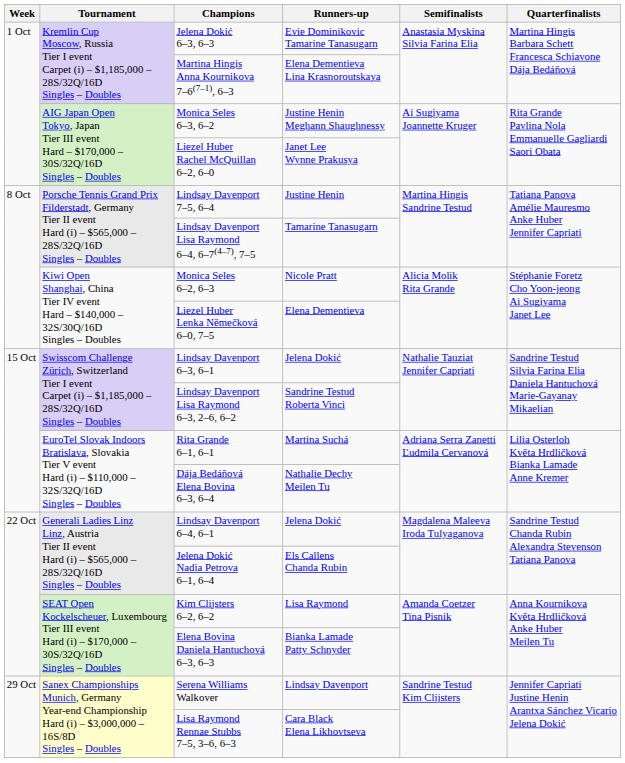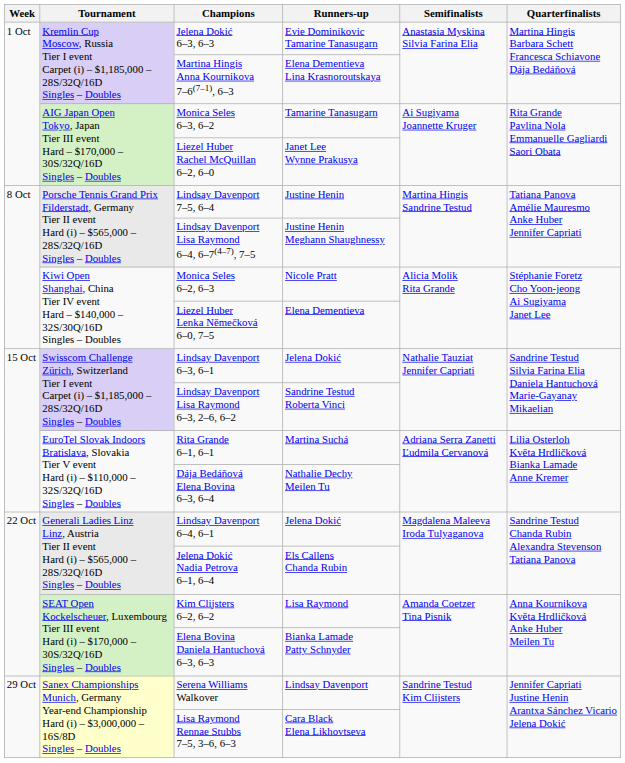 <table class=wikitable style=font-size:95%>
 <tr>
 <th style="width:48px;">Week</th>
 <th style="width:248px;">Tournament</th>
 <th style="width:200px;">Champions</th>
 <th style="width:200px;">Runners-up</th>
 <th style="width:190px;">Semifinalists</th>
 <th style="width:190px;">Quarterfinalists</th>
 </tr>
 <tr valign="top">
 <td rowspan=4>1 Oct</td>
 <td rowspan=2 bgcolor=#d8cef6><a href='#'>Kremlin Cup</a><br> <a href='#'>Moscow</a>, Russia <br>Tier I event<br>Carpet (i) – $1,185,000 – 28S/32Q/16D<br><a href='#'>Singles</a> – <a href='#'>Doubles</a></td>
 <td> <a href='#'>Jelena Dokić</a>  <br> 6–3, 6–3</td>
 <td> <a href='#'>Evie Dominikovic</a> <br>  <a href='#'>Tamarine Tanasugarn</a></td>
 <td rowspan=2> <a href='#'>Anastasia Myskina</a><br> <a href='#'>Silvia Farina Elia</a></td>
 <td rowspan=2> <a href='#'>Martina Hingis</a>  <br>  <a href='#'>Barbara Schett</a> <br> <a href='#'>Francesca Schiavone</a><br>   <a href='#'>Dája Bedáňová</a></td>
 </tr>
 <tr valign="top">
 <td> <a href='#'>Martina Hingis</a> <br>  <a href='#'>Anna Kournikova</a> <br>7–6<sup>(7–1)</sup>, 6–3</td>
 <td> <a href='#'>Elena Dementieva</a> <br>  <a href='#'>Lina Krasnoroutskaya</a></td>
 </tr>
 <tr valign="top">
 <td rowspan=2 bgcolor=#D4F1C5><a href='#'>AIG Japan Open</a><br> <a href='#'>Tokyo</a>, Japan <br>Tier III event<br>Hard – $170,000 – 30S/32Q/16D<br><a href='#'>Singles</a> – <a href='#'>Doubles</a></td>
 <td> <a href='#'>Monica Seles</a>  <br> 6–3, 6–2</td>
-<td> <a href='#'>Justine Henin</a> <br>  <a href='#'>Meghann Shaughnessy</a></td>
+<td> <a href='#'>Tamarine Tanasugarn</a></td>
 <td rowspan=2> <a href='#'>Ai Sugiyama</a><br> <a href='#'>Joannette Kruger</a></td>
 <td rowspan=2> <a href='#'>Rita Grande</a>  <br>  <a href='#'>Pavlina Nola</a> <br> <a href='#'>Emmanuelle Gagliardi</a><br>   <a href='#'>Saori Obata</a></td>
 </tr>
 <tr valign="top">
 <td> <a href='#'>Liezel Huber</a> <br>  <a href='#'>Rachel McQuillan</a> <br>6–2, 6–0</td>
 <td> <a href='#'>Janet Lee</a> <br>  <a href='#'>Wynne Prakusya</a></td>
 </tr>
 <tr valign="top">
 <td rowspan=4>8 Oct</td>
 <td rowspan=2 style="background:#e9e9e9;"><a href='#'>Porsche Tennis Grand Prix</a><br> <a href='#'>Filderstadt</a>, Germany <br>Tier II event<br>Hard (i) – $565,000 – 28S/32Q/16D<br><a href='#'>Singles</a> – <a href='#'>Doubles</a></td>
 <td> <a href='#'>Lindsay Davenport</a>  <br> 7–5, 6–4</td>
 <td> <a href='#'>Justine Henin</a></td>
 <td rowspan=2> <a href='#'>Martina Hingis</a><br> <a href='#'>Sandrine Testud</a></td>
 <td rowspan=2> <a href='#'>Tatiana Panova</a>  <br>  <a href='#'>Amélie Mauresmo</a> <br> <a href='#'>Anke Huber</a><br>   <a href='#'>Jennifer Capriati</a></td>
 </tr>
 <tr valign="top">
 <td> <a href='#'>Lindsay Davenport</a> <br>  <a href='#'>Lisa Raymond</a> <br>6–4, 6–7<sup>(4–7)</sup>, 7–5</td>
-<td> <a href='#'>Tamarine Tanasugarn</a></td>
+<td> <a href='#'>Justine Henin</a> <br>  <a href='#'>Meghann Shaughnessy</a></td>
 </tr>
 <tr valign="top">
 <td rowspan=2><a href='#'>Kiwi Open</a><br> <a href='#'>Shanghai</a>, China <br>Tier IV event<br>Hard – $140,000 – 32S/30Q/16D<br>Singles – Doubles</td>
 <td> <a href='#'>Monica Seles</a> <br> 6–2, 6–3</td>
 <td> <a href='#'>Nicole Pratt</a></td>
 <td rowspan=2> <a href='#'>Alicia Molik</a><br> <a href='#'>Rita Grande</a></td>
 <td rowspan=2> <a href='#'>Stéphanie Foretz</a>  <br>  <a href='#'>Cho Yoon-jeong</a> <br> <a href='#'>Ai Sugiyama</a><br>   <a href='#'>Janet Lee</a></td>
 </tr>
 <tr valign="top">
 <td> <a href='#'>Liezel Huber</a> <br>  <a href='#'>Lenka Němečková</a> <br>6–0, 7–5</td>
 <td> <a href='#'>Elena Dementieva</a></td>
 </tr>
 <tr valign="top">
 <td rowspan=4>15 Oct</td>
 <td rowspan=2 bgcolor=#d8cef6><a href='#'>Swisscom Challenge</a><br> <a href='#'>Zürich</a>, Switzerland <br>Tier I event<br>Carpet (i) – $1,185,000 – 28S/32Q/16D<br><a href='#'>Singles</a> – <a href='#'>Doubles</a></td>
 <td> <a href='#'>Lindsay Davenport</a>  <br> 6–3, 6–1</td>
 <td> <a href='#'>Jelena Dokić</a></td>
 <td rowspan=2> <a href='#'>Nathalie Tauziat</a><br> <a href='#'>Jennifer Capriati</a></td>
 <td rowspan=2> <a href='#'>Sandrine Testud</a>  <br>  <a href='#'>Silvia Farina Elia</a> <br> <a href='#'>Daniela Hantuchová</a><br>   <a href='#'>Marie-Gayanay Mikaelian</a></td>
 </tr>
 <tr valign="top">
 <td> <a href='#'>Lindsay Davenport</a> <br>  <a href='#'>Lisa Raymond</a> <br>6–3, 2–6, 6–2</td>
 <td> <a href='#'>Sandrine Testud</a> <br>  <a href='#'>Roberta Vinci</a></td>
 </tr>
 <tr valign="top">
 <td rowspan=2><a href='#'>EuroTel Slovak Indoors</a><br> <a href='#'>Bratislava</a>, Slovakia <br>Tier V event<br>Hard (i) – $110,000 – 32S/32Q/16D<br><a href='#'>Singles</a> – <a href='#'>Doubles</a></td>
 <td> <a href='#'>Rita Grande</a>  <br> 6–1, 6–1</td>
 <td> <a href='#'>Martina Suchá</a></td>
 <td rowspan=2> <a href='#'>Adriana Serra Zanetti</a><br> <a href='#'>Ľudmila Cervanová</a></td>
 <td rowspan=2> <a href='#'>Lilia Osterloh</a>  <br>  <a href='#'>Květa Hrdličková</a> <br> <a href='#'>Bianka Lamade</a><br>   <a href='#'>Anne Kremer</a></td>
 </tr>
 <tr valign="top">
 <td> <a href='#'>Dája Bedáňová</a> <br>  <a href='#'>Elena Bovina</a> <br>6–3, 6–4</td>
 <td> <a href='#'>Nathalie Dechy</a> <br>  <a href='#'>Meilen Tu</a></td>
 </tr>
 <tr valign="top">
 <td rowspan=4>22 Oct</td>
 <td rowspan=2 style="background:#e9e9e9;"><a href='#'>Generali Ladies Linz</a><br> <a href='#'>Linz</a>, Austria <br>Tier II event<br>Hard (i) – $565,000 – 28S/32Q/16D<br><a href='#'>Singles</a> – <a href='#'>Doubles</a></td>
 <td> <a href='#'>Lindsay Davenport</a>  <br> 6–4, 6–1</td>
 <td> <a href='#'>Jelena Dokić</a></td>
 <td rowspan=2> <a href='#'>Magdalena Maleeva</a><br> <a href='#'>Iroda Tulyaganova</a></td>
 <td rowspan=2> <a href='#'>Sandrine Testud</a>  <br>  <a href='#'>Chanda Rubin</a> <br> <a href='#'>Alexandra Stevenson</a><br>   <a href='#'>Tatiana Panova</a></td>
 </tr>
 <tr valign="top">
 <td> <a href='#'>Jelena Dokić</a> <br>  <a href='#'>Nadia Petrova</a> <br>6–1, 6–4</td>
 <td> <a href='#'>Els Callens</a> <br>  <a href='#'>Chanda Rubin</a></td>
 </tr>
 <tr valign="top">
 <td rowspan=2 bgcolor=#D4F1C5><a href='#'>SEAT Open</a><br> <a href='#'>Kockelscheuer</a>, Luxembourg <br>Tier III event<br>Hard (i) – $170,000 – 30S/32Q/16D<br><a href='#'>Singles</a> – <a href='#'>Doubles</a></td>
 <td> <a href='#'>Kim Clijsters</a>  <br> 6–2, 6–2</td>
 <td> <a href='#'>Lisa Raymond</a></td>
 <td rowspan=2> <a href='#'>Amanda Coetzer</a><br> <a href='#'>Tina Pisnik</a></td>
 <td rowspan=2> <a href='#'>Anna Kournikova</a>  <br>  <a href='#'>Květa Hrdličková</a> <br> <a href='#'>Anke Huber</a><br>   <a href='#'>Meilen Tu</a></td>
 </tr>
 <tr valign="top">
 <td> <a href='#'>Elena Bovina</a> <br>  <a href='#'>Daniela Hantuchová</a> <br>6–3, 6–3</td>
 <td> <a href='#'>Bianka Lamade</a> <br>  <a href='#'>Patty Schnyder</a></td>
 </tr>
 <tr valign="top">
 <td rowspan=2>29 Oct</td>
 <td rowspan=2 bgcolor=#FFFFCC><a href='#'>Sanex Championships</a><br> <a href='#'>Munich</a>, Germany <br>Year-end Championship<br>Hard (i) – $3,000,000 – 16S/8D<br><a href='#'>Singles</a> – <a href='#'>Doubles</a></td>
 <td> <a href='#'>Serena Williams</a>  <br> Walkover</td>
 <td> <a href='#'>Lindsay Davenport</a></td>
 <td rowspan=2> <a href='#'>Sandrine Testud</a><br> <a href='#'>Kim Clijsters</a></td>
 <td rowspan=2> <a href='#'>Jennifer Capriati</a>  <br>  <a href='#'>Justine Henin</a> <br> <a href='#'>Arantxa Sánchez Vicario</a><br>   <a href='#'>Jelena Dokić</a></td>
 </tr>
 <tr valign="top">
 <td> <a href='#'>Lisa Raymond</a> <br>  <a href='#'>Rennae Stubbs</a> <br>7–5, 3–6, 6–3</td>
 <td> <a href='#'>Cara Black</a> <br>  <a href='#'>Elena Likhovtseva</a></td>
 </tr>
 </table>
